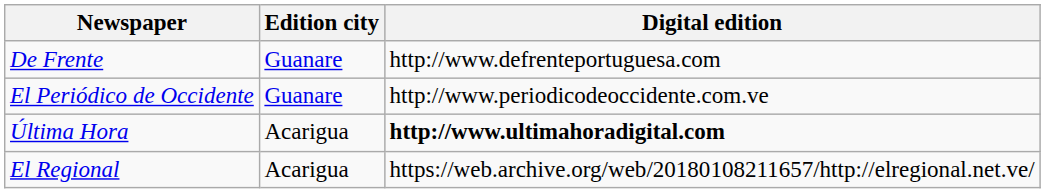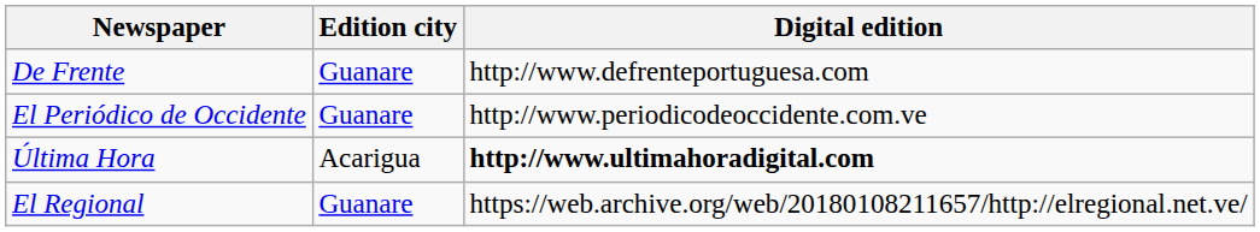 <table class="wikitable sortable">
 <tr align="center">
 <th>Newspaper</th>
 <th>Edition city</th>
 <th>Digital edition</th>
 </tr>
 <tr>
 <td><em><a href='#'>De Frente</a></em></td>
 <td><a href='#'>Guanare</a></td>
 <td>http://www.defrenteportuguesa.com</td>
 </tr>
 <tr>
 <td><em><a href='#'>El Periódico de Occidente</a></em></td>
 <td><a href='#'>Guanare</a></td>
 <td>http://www.periodicodeoccidente.com.ve</td>
 </tr>
 <tr>
 <td><em><a href='#'>Última Hora</a></em></td>
 <td>Acarigua</td>
 <td><strong>http://www.ultimahoradigital.com</strong></td>
 </tr>
 <tr>
 <td><em><a href='#'>El Regional</a></em></td>
-<td>Acarigua</td>
+<td><a href='#'>Guanare</a></td>
 <td>https://web.archive.org/web/20180108211657/http://elregional.net.ve/</td>
 </tr>
 </table>
